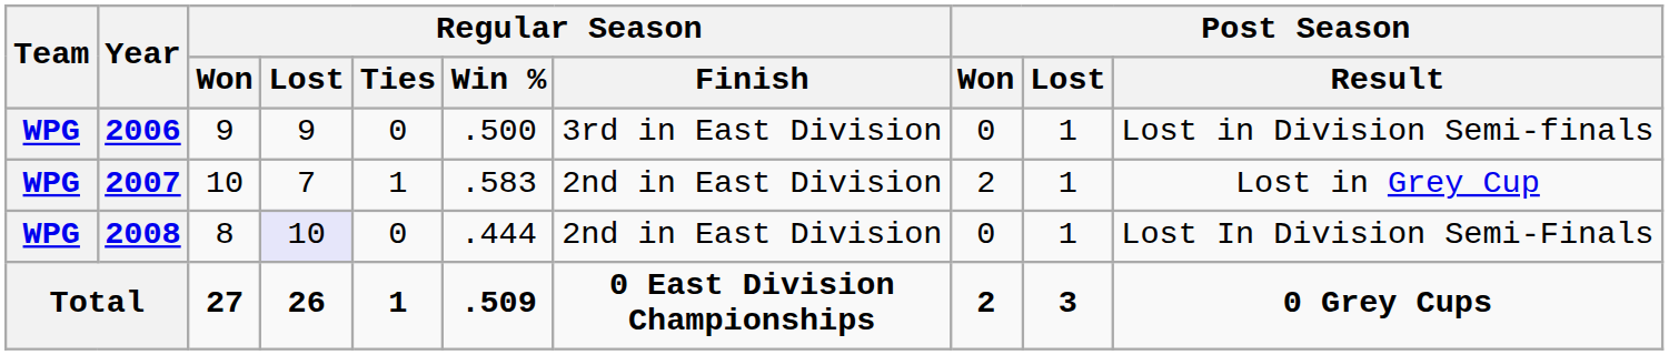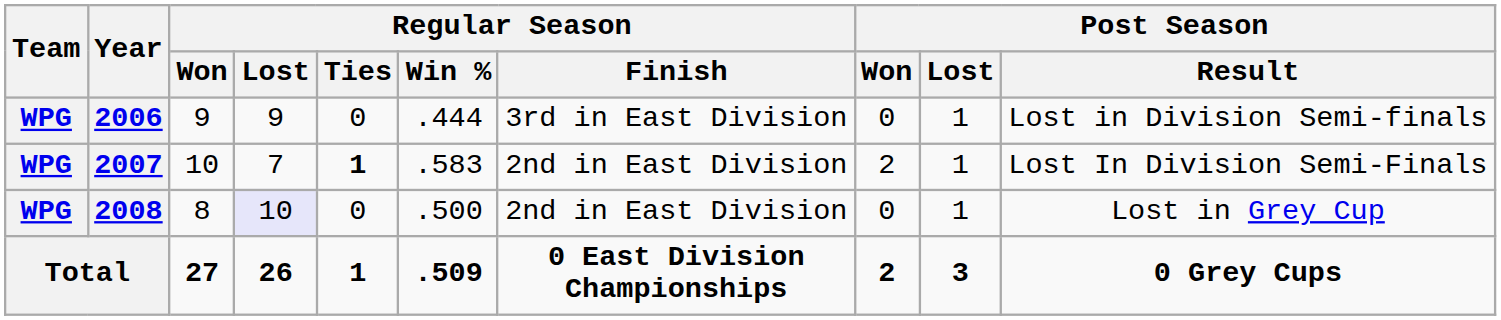 <table class="wikitable" style="font-size: 95%; text-align:center;">
 <tr>
 <th rowspan="2">Team</th>
 <th rowspan="2">Year</th>
 <th colspan="5">Regular Season</th>
 <th colspan="4">Post Season</th>
 </tr>
 <tr>
 <th>Won</th>
 <th>Lost</th>
 <th>Ties</th>
 <th>Win %</th>
 <th>Finish</th>
 <th>Won</th>
 <th>Lost</th>
 <th>Result</th>
 </tr>
 <tr>
 <th><a href='#'>WPG</a></th>
 <th><a href='#'>2006</a></th>
 <td>9</td>
 <td>9</td>
 <td>0</td>
-<td>.500</td>
+<td>.444</td>
 <td>3rd in East Division</td>
 <td>0</td>
 <td>1</td>
 <td>Lost in Division Semi-finals</td>
 </tr>
 <tr>
 <th><a href='#'>WPG</a></th>
 <th><a href='#'>2007</a></th>
 <td>10</td>
 <td>7</td>
-<td>1</td>
+<td><strong>1</strong></td>
 <td>.583</td>
 <td>2nd in East Division</td>
 <td>2</td>
 <td>1</td>
-<td>Lost in <a href='#'>Grey Cup</a></td>
+<td>Lost In Division Semi-Finals</td>
 </tr>
 <tr>
 <th><a href='#'>WPG</a></th>
 <th><a href='#'>2008</a></th>
 <td>8</td>
 <td style="background: lavender;">10</td>
 <td>0</td>
-<td>.444</td>
+<td>.500</td>
 <td>2nd in East Division</td>
 <td>0</td>
 <td>1</td>
-<td>Lost In Division Semi-Finals</td>
+<td>Lost in <a href='#'>Grey Cup</a></td>
 </tr>
 <tr>
 <th colspan="2"><strong>Total</strong></th>
 <td><strong>27</strong></td>
 <td><strong>26</strong></td>
 <td><strong>1</strong></td>
 <td><strong>.509</strong></td>
 <td><strong>0 East Division<br>Championships</strong></td>
 <td><strong>2</strong></td>
 <td><strong>3</strong></td>
 <td><strong>0 Grey Cups</strong></td>
 </tr>
 </table>
